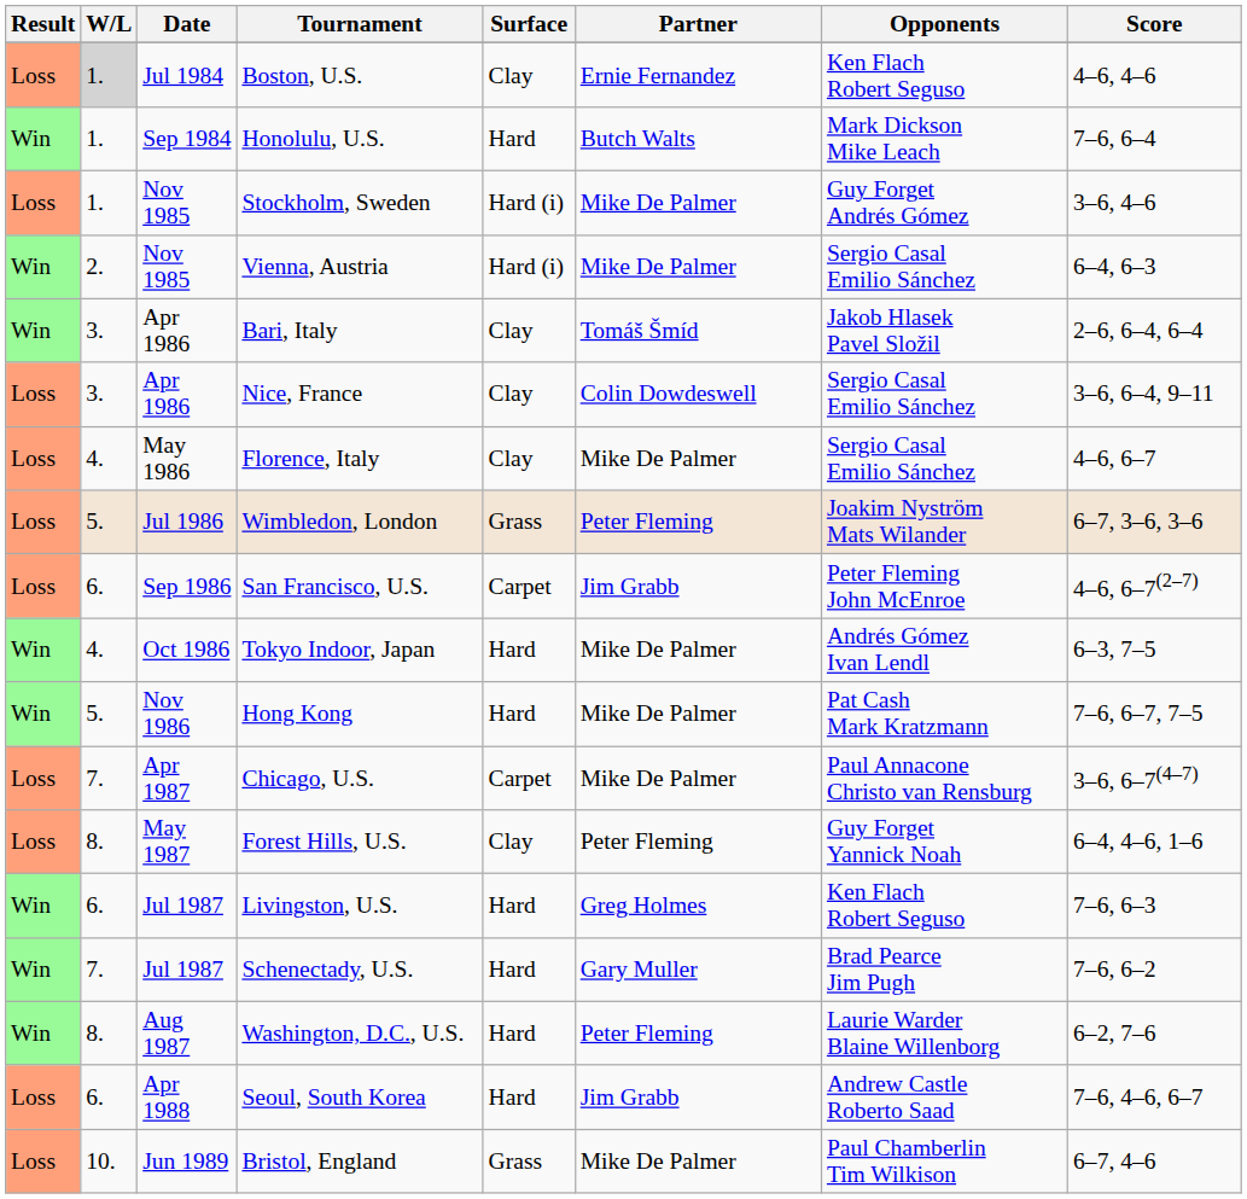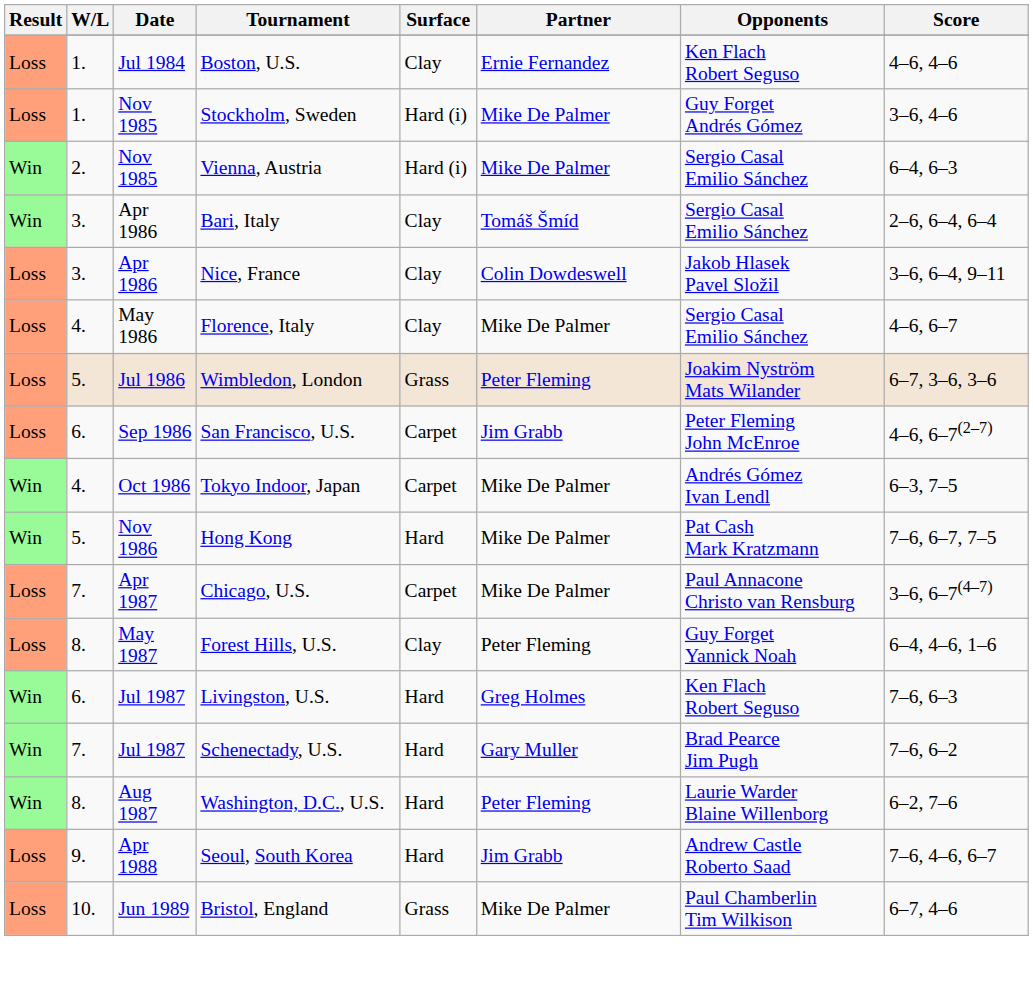 <table class="sortable wikitable">
 <tr>
 <th style="width:40px">Result</th>
 <th style="width:30px" class="unsortable">W/L</th>
 <th style="width:60px">Date</th>
 <th style="width:160px">Tournament</th>
 <th style="width:55px">Surface</th>
 <th style="width:160px">Partner</th>
 <th style="width:160px">Opponents</th>
 <th style="width:110px" class="unsortable">Score</th>
 </tr>
 <tr>
 </tr>
 <tr>
 <td style="background:#ffa07a;">Loss</td>
-<td style="background: lightgrey;">1.</td>
+<td>1.</td>
 <td><a href='#'>Jul 1984</a></td>
 <td><a href='#'>Boston</a>, U.S.</td>
 <td>Clay</td>
 <td> <a href='#'>Ernie Fernandez</a></td>
 <td> <a href='#'>Ken Flach</a> <br>  <a href='#'>Robert Seguso</a></td>
 <td>4–6, 4–6</td>
-</tr>
-<tr>
-<td style="background:#98fb98;">Win</td>
-<td>1.</td>
-<td><a href='#'>Sep 1984</a></td>
-<td><a href='#'>Honolulu</a>, U.S.</td>
-<td>Hard</td>
-<td> <a href='#'>Butch Walts</a></td>
-<td> <a href='#'>Mark Dickson</a> <br>  <a href='#'>Mike Leach</a></td>
-<td>7–6, 6–4</td>
 </tr>
 <tr>
 <td style="background:#ffa07a;">Loss</td>
 <td>1.</td>
 <td><a href='#'>Nov 1985</a></td>
 <td><a href='#'>Stockholm</a>, Sweden</td>
 <td>Hard (i)</td>
 <td> <a href='#'>Mike De Palmer</a></td>
 <td> <a href='#'>Guy Forget</a> <br>  <a href='#'>Andrés Gómez</a></td>
 <td>3–6, 4–6</td>
 </tr>
 <tr>
 <td style="background:#98fb98;">Win</td>
 <td>2.</td>
 <td><a href='#'>Nov 1985</a></td>
 <td><a href='#'>Vienna</a>, Austria</td>
 <td>Hard (i)</td>
 <td> <a href='#'>Mike De Palmer</a></td>
 <td> <a href='#'>Sergio Casal</a> <br>  <a href='#'>Emilio Sánchez</a></td>
 <td>6–4, 6–3</td>
 </tr>
 <tr>
 <td style="background:#98fb98;">Win</td>
 <td>3.</td>
 <td>Apr 1986</td>
 <td><a href='#'>Bari</a>, Italy</td>
 <td>Clay</td>
 <td> <a href='#'>Tomáš Šmíd</a></td>
-<td> <a href='#'>Jakob Hlasek</a> <br>  <a href='#'>Pavel Složil</a></td>
+<td> <a href='#'>Sergio Casal</a> <br>  <a href='#'>Emilio Sánchez</a></td>
 <td>2–6, 6–4, 6–4</td>
 </tr>
 <tr>
 <td style="background:#ffa07a;">Loss</td>
 <td>3.</td>
 <td><a href='#'>Apr 1986</a></td>
 <td><a href='#'>Nice</a>, France</td>
 <td>Clay</td>
 <td> <a href='#'>Colin Dowdeswell</a></td>
-<td> <a href='#'>Sergio Casal</a> <br>  <a href='#'>Emilio Sánchez</a></td>
+<td> <a href='#'>Jakob Hlasek</a> <br>  <a href='#'>Pavel Složil</a></td>
 <td>3–6, 6–4, 9–11</td>
 </tr>
 <tr>
 <td style="background:#ffa07a;">Loss</td>
 <td>4.</td>
 <td>May 1986</td>
 <td><a href='#'>Florence</a>, Italy</td>
 <td>Clay</td>
 <td> Mike De Palmer</td>
 <td> <a href='#'>Sergio Casal</a> <br>  <a href='#'>Emilio Sánchez</a></td>
 <td>4–6, 6–7</td>
 </tr>
 <tr bgcolor="#f3e6d7">
 <td style="background:#ffa07a;">Loss</td>
 <td>5.</td>
 <td><a href='#'>Jul 1986</a></td>
 <td><a href='#'>Wimbledon</a>, London</td>
 <td>Grass</td>
 <td> <a href='#'>Peter Fleming</a></td>
 <td> <a href='#'>Joakim Nyström</a> <br>  <a href='#'>Mats Wilander</a></td>
 <td>6–7, 3–6, 3–6</td>
 </tr>
 <tr>
 <td style="background:#ffa07a;">Loss</td>
 <td>6.</td>
 <td><a href='#'>Sep 1986</a></td>
 <td><a href='#'>San Francisco</a>, U.S.</td>
 <td>Carpet</td>
 <td> <a href='#'>Jim Grabb</a></td>
 <td> <a href='#'>Peter Fleming</a> <br>  <a href='#'>John McEnroe</a></td>
 <td>4–6, 6–7<sup>(2–7)</sup></td>
 </tr>
 <tr>
 <td style="background:#98fb98;">Win</td>
 <td>4.</td>
 <td><a href='#'>Oct 1986</a></td>
 <td><a href='#'>Tokyo Indoor</a>, Japan</td>
-<td>Hard</td>
+<td>Carpet</td>
 <td> Mike De Palmer</td>
 <td> <a href='#'>Andrés Gómez</a> <br>  <a href='#'>Ivan Lendl</a></td>
 <td>6–3, 7–5</td>
 </tr>
 <tr>
 <td style="background:#98fb98;">Win</td>
 <td>5.</td>
 <td><a href='#'>Nov 1986</a></td>
 <td><a href='#'>Hong Kong</a></td>
 <td>Hard</td>
 <td> Mike De Palmer</td>
 <td> <a href='#'>Pat Cash</a> <br>  <a href='#'>Mark Kratzmann</a></td>
 <td>7–6, 6–7, 7–5</td>
 </tr>
 <tr>
 <td style="background:#ffa07a;">Loss</td>
 <td>7.</td>
 <td><a href='#'>Apr 1987</a></td>
 <td><a href='#'>Chicago</a>, U.S.</td>
 <td>Carpet</td>
 <td> Mike De Palmer</td>
 <td> <a href='#'>Paul Annacone</a> <br>  <a href='#'>Christo van Rensburg</a></td>
 <td>3–6, 6–7<sup>(4–7)</sup></td>
 </tr>
 <tr>
 <td style="background:#ffa07a;">Loss</td>
 <td>8.</td>
 <td><a href='#'>May 1987</a></td>
 <td><a href='#'>Forest Hills</a>, U.S.</td>
 <td>Clay</td>
 <td> Peter Fleming</td>
 <td> <a href='#'>Guy Forget</a> <br>  <a href='#'>Yannick Noah</a></td>
 <td>6–4, 4–6, 1–6</td>
 </tr>
 <tr>
 <td style="background:#98fb98;">Win</td>
 <td>6.</td>
 <td><a href='#'>Jul 1987</a></td>
 <td><a href='#'>Livingston</a>, U.S.</td>
 <td>Hard</td>
 <td> <a href='#'>Greg Holmes</a></td>
 <td> <a href='#'>Ken Flach</a> <br>  <a href='#'>Robert Seguso</a></td>
 <td>7–6, 6–3</td>
 </tr>
 <tr>
 <td style="background:#98fb98;">Win</td>
 <td>7.</td>
 <td><a href='#'>Jul 1987</a></td>
 <td><a href='#'>Schenectady</a>, U.S.</td>
 <td>Hard</td>
 <td> <a href='#'>Gary Muller</a></td>
 <td> <a href='#'>Brad Pearce</a> <br>  <a href='#'>Jim Pugh</a></td>
 <td>7–6, 6–2</td>
 </tr>
 <tr>
 <td style="background:#98fb98;">Win</td>
 <td>8.</td>
 <td><a href='#'>Aug 1987</a></td>
 <td><a href='#'>Washington, D.C.</a>, U.S.</td>
 <td>Hard</td>
 <td> <a href='#'>Peter Fleming</a></td>
 <td> <a href='#'>Laurie Warder</a> <br>  <a href='#'>Blaine Willenborg</a></td>
 <td>6–2, 7–6</td>
 </tr>
 <tr>
 <td style="background:#ffa07a;">Loss</td>
-<td>6.</td>
+<td>9.</td>
 <td><a href='#'>Apr 1988</a></td>
 <td><a href='#'>Seoul</a>, <a href='#'>South Korea</a></td>
 <td>Hard</td>
 <td> <a href='#'>Jim Grabb</a></td>
 <td> <a href='#'>Andrew Castle</a> <br>  <a href='#'>Roberto Saad</a></td>
 <td>7–6, 4–6, 6–7</td>
 </tr>
 <tr>
 <td style="background:#ffa07a;">Loss</td>
 <td>10.</td>
 <td><a href='#'>Jun 1989</a></td>
 <td><a href='#'>Bristol</a>, England</td>
 <td>Grass</td>
 <td> Mike De Palmer</td>
 <td> <a href='#'>Paul Chamberlin</a> <br>  <a href='#'>Tim Wilkison</a></td>
 <td>6–7, 4–6</td>
 </tr>
 </table>
